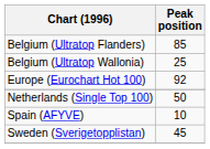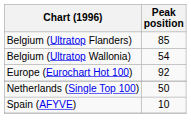 <table class="wikitable sortable">
 <tr>
 <th align="left">Chart (1996)</th>
 <th align="center">Peak<br>position</th>
 </tr>
 <tr>
 <td align="left">Belgium (<a href='#'>Ultratop</a> Flanders)</td>
 <td align="center">85</td>
 </tr>
 <tr>
 <td align="left">Belgium (<a href='#'>Ultratop</a> Wallonia)</td>
-<td align="center">25</td>
+<td align="center">54</td>
 </tr>
 <tr>
 <td align="left">Europe (<a href='#'>Eurochart Hot 100</a>)</td>
 <td align="center">92</td>
 </tr>
 <tr>
 </tr>
 <tr>
 <td align="left">Netherlands (<a href='#'>Single Top 100</a>)</td>
 <td align="center">50</td>
 </tr>
 <tr>
 <td align="left">Spain (<a href='#'>AFYVE</a>)</td>
 <td align="center">10</td>
 </tr>
 <tr>
-<td align="left">Sweden (<a href='#'>Sverigetopplistan</a>)</td>
-<td align="center">45</td>
-</tr>
-<tr>
 </tr>
 </table>
